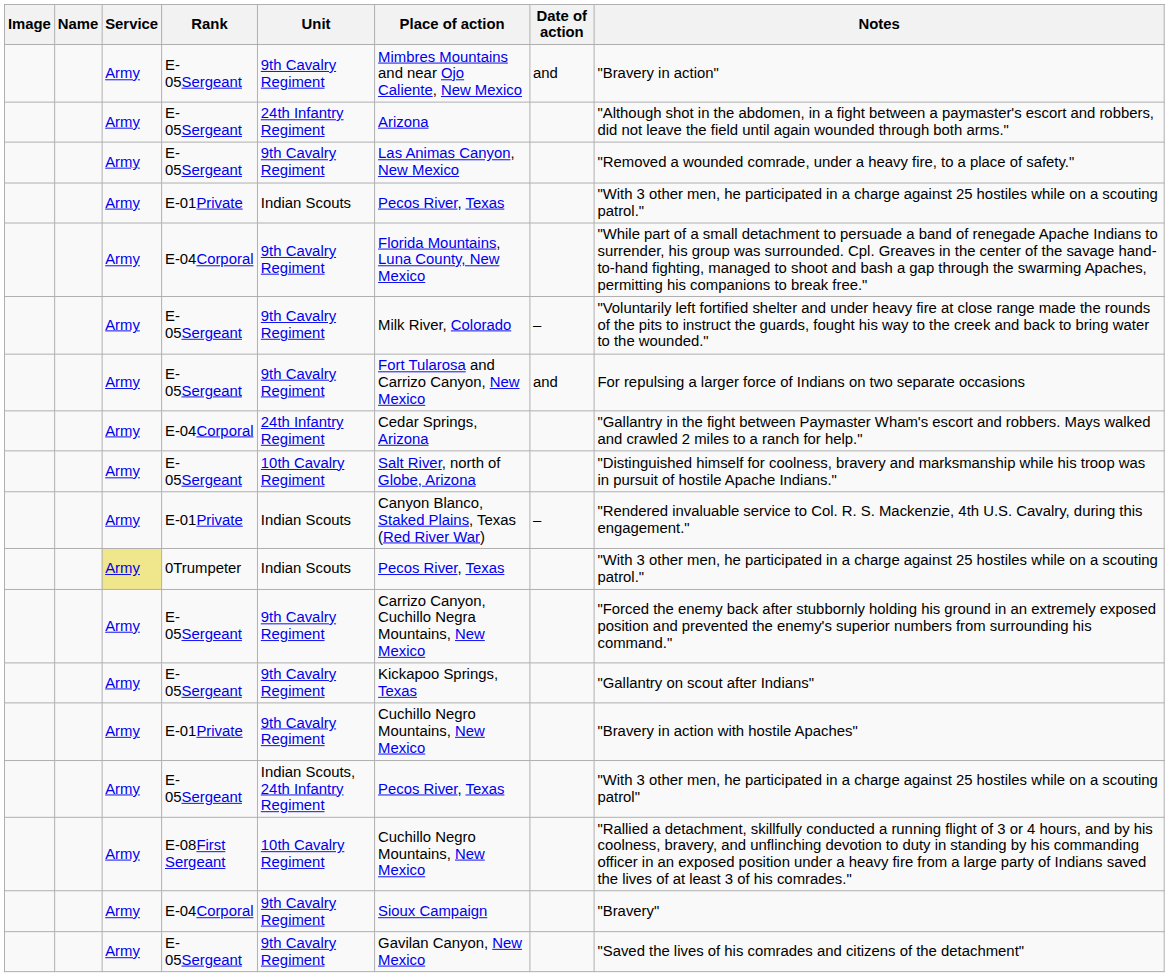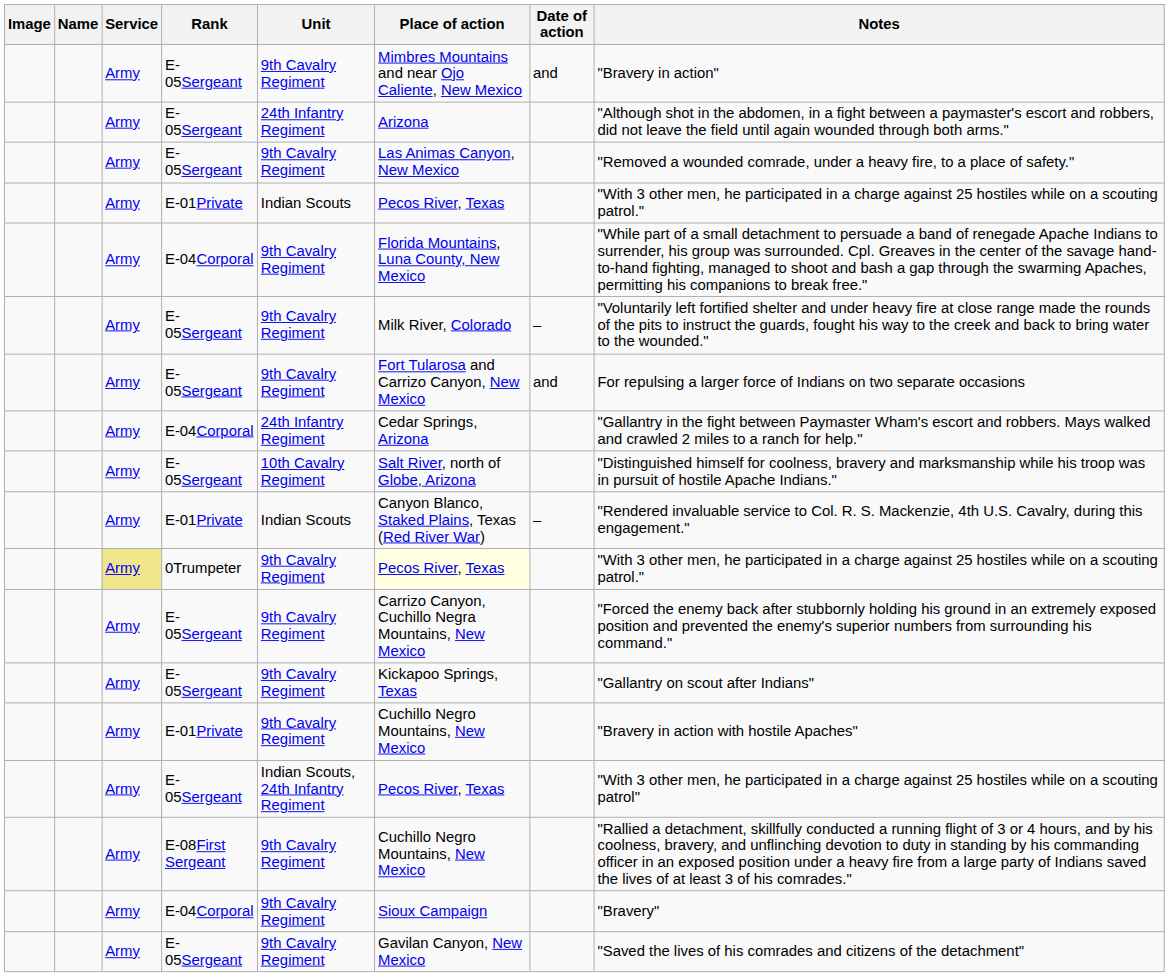 <table class="wikitable sortable">
 <tr>
 <th class="unsortable">Image</th>
 <th>Name</th>
 <th>Service</th>
 <th>Rank</th>
 <th>Unit</th>
 <th>Place of action</th>
 <th>Date of action</th>
 <th class="unsortable">Notes</th>
 </tr>
 <tr>
 <td></td>
 <td></td>
 <td><a href='#'>Army</a></td>
 <td><span>E-05</span><a href='#'>Sergeant</a></td>
 <td><a href='#'>9th Cavalry Regiment</a></td>
 <td><a href='#'>Mimbres Mountains</a> and near <a href='#'>Ojo Caliente</a>, <a href='#'>New Mexico</a></td>
 <td> and </td>
 <td>"Bravery in action"</td>
 </tr>
 <tr>
 <td></td>
 <td></td>
 <td><a href='#'>Army</a></td>
 <td><span>E-05</span><a href='#'>Sergeant</a></td>
 <td><a href='#'>24th Infantry Regiment</a></td>
 <td><a href='#'>Arizona</a></td>
 <td></td>
 <td>"Although shot in the abdomen, in a fight between a paymaster's escort and robbers, did not leave the field until again wounded through both arms."</td>
 </tr>
 <tr>
 <td></td>
 <td></td>
 <td><a href='#'>Army</a></td>
 <td><span>E-05</span><a href='#'>Sergeant</a></td>
 <td><a href='#'>9th Cavalry Regiment</a></td>
 <td><a href='#'>Las Animas Canyon</a>, <a href='#'>New Mexico</a></td>
 <td></td>
 <td>"Removed a wounded comrade, under a heavy fire, to a place of safety."</td>
 </tr>
 <tr>
 <td></td>
 <td></td>
 <td><a href='#'>Army</a></td>
 <td><span>E-01</span><a href='#'>Private</a></td>
 <td>Indian Scouts</td>
 <td><a href='#'>Pecos River</a>, <a href='#'>Texas</a></td>
 <td></td>
 <td>"With 3 other men, he participated in a charge against 25 hostiles while on a scouting patrol."</td>
 </tr>
 <tr>
 <td></td>
 <td></td>
 <td><a href='#'>Army</a></td>
 <td><span>E-04</span><a href='#'>Corporal</a></td>
 <td><a href='#'>9th Cavalry Regiment</a></td>
 <td><a href='#'>Florida Mountains</a>, <a href='#'>Luna County, New Mexico</a></td>
 <td></td>
 <td>"While part of a small detachment to persuade a band of renegade Apache Indians to surrender, his group was surrounded. Cpl. Greaves in the center of the savage hand-to-hand fighting, managed to shoot and bash a gap through the swarming Apaches, permitting his companions to break free."</td>
 </tr>
 <tr>
 <td></td>
 <td></td>
 <td><a href='#'>Army</a></td>
 <td><span>E-05</span><a href='#'>Sergeant</a></td>
 <td><a href='#'>9th Cavalry Regiment</a></td>
 <td>Milk River, <a href='#'>Colorado</a></td>
 <td>– </td>
 <td>"Voluntarily left fortified shelter and under heavy fire at close range made the rounds of the pits to instruct the guards, fought his way to the creek and back to bring water to the wounded."</td>
 </tr>
 <tr>
 <td></td>
 <td></td>
 <td><a href='#'>Army</a></td>
 <td><span>E-05</span><a href='#'>Sergeant</a></td>
 <td><a href='#'>9th Cavalry Regiment</a></td>
 <td><a href='#'>Fort Tularosa</a> and Carrizo Canyon, <a href='#'>New Mexico</a></td>
 <td> and </td>
 <td>For repulsing a larger force of Indians on two separate occasions</td>
 </tr>
 <tr>
 <td></td>
 <td></td>
 <td><a href='#'>Army</a></td>
 <td><span>E-04</span><a href='#'>Corporal</a></td>
 <td><a href='#'>24th Infantry Regiment</a></td>
 <td>Cedar Springs, <a href='#'>Arizona</a></td>
 <td></td>
 <td>"Gallantry in the fight between Paymaster Wham's escort and robbers. Mays walked and crawled 2 miles to a ranch for help."</td>
 </tr>
 <tr>
 <td></td>
 <td></td>
 <td><a href='#'>Army</a></td>
 <td><span>E-05</span><a href='#'>Sergeant</a></td>
 <td><a href='#'>10th Cavalry Regiment</a></td>
 <td><a href='#'>Salt River</a>, north of <a href='#'>Globe, Arizona</a></td>
 <td></td>
 <td>"Distinguished himself for coolness, bravery and marksmanship while his troop was in pursuit of hostile Apache Indians."</td>
 </tr>
 <tr>
 <td></td>
 <td></td>
 <td><a href='#'>Army</a></td>
 <td><span>E-01</span><a href='#'>Private</a></td>
 <td>Indian Scouts</td>
 <td>Canyon Blanco, <a href='#'>Staked Plains</a>, Texas (<a href='#'>Red River War</a>)</td>
 <td> – </td>
 <td>"Rendered invaluable service to Col. R. S. Mackenzie, 4th U.S. Cavalry, during this engagement."</td>
 </tr>
 <tr>
 <td></td>
 <td></td>
 <td style="background: khaki;"><a href='#'>Army</a></td>
 <td><span>0</span>Trumpeter</td>
-<td>Indian Scouts</td>
-<td><a href='#'>Pecos River</a>, <a href='#'>Texas</a></td>
+<td><a href='#'>9th Cavalry Regiment</a></td>
+<td style="background: lightyellow;"><a href='#'>Pecos River</a>, <a href='#'>Texas</a></td>
 <td></td>
 <td>"With 3 other men, he participated in a charge against 25 hostiles while on a scouting patrol."</td>
 </tr>
 <tr>
 <td></td>
 <td></td>
 <td><a href='#'>Army</a></td>
 <td><span>E-05</span><a href='#'>Sergeant</a></td>
 <td><a href='#'>9th Cavalry Regiment</a></td>
 <td>Carrizo Canyon, Cuchillo Negra Mountains, <a href='#'>New Mexico</a></td>
 <td></td>
 <td>"Forced the enemy back after stubbornly holding his ground in an extremely exposed position and prevented the enemy's superior numbers from surrounding his command."</td>
 </tr>
 <tr>
 <td></td>
 <td></td>
 <td><a href='#'>Army</a></td>
 <td><span>E-05</span><a href='#'>Sergeant</a></td>
 <td><a href='#'>9th Cavalry Regiment</a></td>
 <td>Kickapoo Springs, <a href='#'>Texas</a></td>
 <td></td>
 <td>"Gallantry on scout after Indians"</td>
 </tr>
 <tr>
 <td></td>
 <td></td>
 <td><a href='#'>Army</a></td>
 <td><span>E-01</span><a href='#'>Private</a></td>
 <td><a href='#'>9th Cavalry Regiment</a></td>
 <td>Cuchillo Negro Mountains, <a href='#'>New Mexico</a></td>
 <td></td>
 <td>"Bravery in action with hostile Apaches"</td>
 </tr>
 <tr>
 <td></td>
 <td></td>
 <td><a href='#'>Army</a></td>
 <td><span>E-05</span><a href='#'>Sergeant</a></td>
 <td>Indian Scouts, <a href='#'>24th Infantry Regiment</a></td>
 <td><a href='#'>Pecos River</a>, <a href='#'>Texas</a></td>
 <td></td>
 <td>"With 3 other men, he participated in a charge against 25 hostiles while on a scouting patrol"</td>
 </tr>
 <tr>
 <td></td>
 <td></td>
 <td><a href='#'>Army</a></td>
 <td><span>E-08</span><a href='#'>First Sergeant</a></td>
-<td><a href='#'>10th Cavalry Regiment</a></td>
+<td><a href='#'>9th Cavalry Regiment</a></td>
 <td>Cuchillo Negro Mountains, <a href='#'>New Mexico</a></td>
 <td></td>
 <td>"Rallied a detachment, skillfully conducted a running flight of 3 or 4 hours, and by his coolness, bravery, and unflinching devotion to duty in standing by his commanding officer in an exposed position under a heavy fire from a large party of Indians saved the lives of at least 3 of his comrades."</td>
 </tr>
 <tr>
 <td></td>
 <td></td>
 <td><a href='#'>Army</a></td>
 <td><span>E-04</span><a href='#'>Corporal</a></td>
 <td><a href='#'>9th Cavalry Regiment</a></td>
 <td><a href='#'>Sioux Campaign</a></td>
 <td></td>
 <td>"Bravery"</td>
 </tr>
 <tr>
 <td></td>
 <td></td>
 <td><a href='#'>Army</a></td>
 <td><span>E-05</span><a href='#'>Sergeant</a></td>
 <td><a href='#'>9th Cavalry Regiment</a></td>
 <td>Gavilan Canyon, <a href='#'>New Mexico</a></td>
 <td></td>
 <td>"Saved the lives of his comrades and citizens of the detachment"</td>
 </tr>
 </table>
